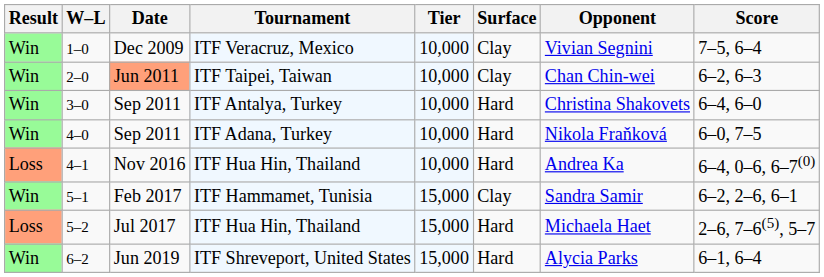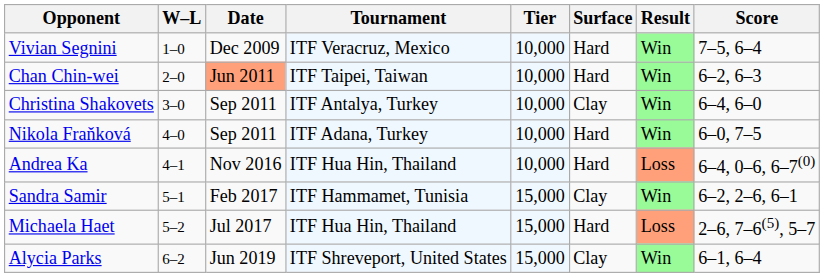 <table class="sortable wikitable">
 <tr>
-<th>Result</th>
+<th>Opponent</th>
 <th class="unsortable">W–L</th>
 <th>Date</th>
 <th>Tournament</th>
 <th>Tier</th>
 <th>Surface</th>
-<th>Opponent</th>
+<th>Result</th>
 <th class="unsortable">Score</th>
 </tr>
 <tr>
-<td style="background:#98fb98;">Win</td>
+<td> <a href='#'>Vivian Segnini</a></td>
 <td><small>1–0</small></td>
 <td>Dec 2009</td>
 <td style="background:#f0f8ff;">ITF Veracruz, Mexico</td>
 <td style="background:#f0f8ff;">10,000</td>
-<td>Clay</td>
-<td> <a href='#'>Vivian Segnini</a></td>
+<td>Hard</td>
+<td style="background:#98fb98;">Win</td>
 <td>7–5, 6–4</td>
 </tr>
 <tr>
-<td style="background:#98fb98;">Win</td>
+<td> <a href='#'>Chan Chin-wei</a></td>
 <td><small>2–0</small></td>
 <td style="background: lightsalmon;">Jun 2011</td>
 <td style="background:#f0f8ff;">ITF Taipei, Taiwan</td>
 <td style="background:#f0f8ff;">10,000</td>
-<td>Clay</td>
-<td> <a href='#'>Chan Chin-wei</a></td>
+<td>Hard</td>
+<td style="background:#98fb98;">Win</td>
 <td>6–2, 6–3</td>
 </tr>
 <tr>
-<td style="background:#98fb98;">Win</td>
+<td> <a href='#'>Christina Shakovets</a></td>
 <td><small>3–0</small></td>
 <td>Sep 2011</td>
 <td style="background:#f0f8ff;">ITF Antalya, Turkey</td>
 <td style="background:#f0f8ff;">10,000</td>
-<td>Hard</td>
-<td> <a href='#'>Christina Shakovets</a></td>
+<td>Clay</td>
+<td style="background:#98fb98;">Win</td>
 <td>6–4, 6–0</td>
 </tr>
 <tr>
-<td style="background:#98fb98;">Win</td>
+<td> <a href='#'>Nikola Fraňková</a></td>
 <td><small>4–0</small></td>
 <td>Sep 2011</td>
 <td style="background:#f0f8ff;">ITF Adana, Turkey</td>
 <td style="background:#f0f8ff;">10,000</td>
 <td>Hard</td>
-<td> <a href='#'>Nikola Fraňková</a></td>
+<td style="background:#98fb98;">Win</td>
 <td>6–0, 7–5</td>
 </tr>
 <tr>
-<td style="background:#ffa07a;">Loss</td>
+<td> <a href='#'>Andrea Ka</a></td>
 <td><small>4–1</small></td>
 <td>Nov 2016</td>
 <td style="background:#f0f8ff;">ITF Hua Hin, Thailand</td>
 <td style="background:#f0f8ff;">10,000</td>
 <td>Hard</td>
-<td> <a href='#'>Andrea Ka</a></td>
+<td style="background:#ffa07a;">Loss</td>
 <td>6–4, 0–6, 6–7<sup>(0)</sup></td>
 </tr>
 <tr>
-<td style="background:#98fb98;">Win</td>
+<td> <a href='#'>Sandra Samir</a></td>
 <td><small>5–1</small></td>
 <td>Feb 2017</td>
 <td style="background:#f0f8ff;">ITF Hammamet, Tunisia</td>
 <td style="background:#f0f8ff;">15,000</td>
 <td>Clay</td>
-<td> <a href='#'>Sandra Samir</a></td>
+<td style="background:#98fb98;">Win</td>
 <td>6–2, 2–6, 6–1</td>
 </tr>
 <tr>
-<td style="background:#ffa07a;">Loss</td>
+<td> <a href='#'>Michaela Haet</a></td>
 <td><small>5–2</small></td>
 <td>Jul 2017</td>
 <td style="background:#f0f8ff;">ITF Hua Hin, Thailand</td>
 <td style="background:#f0f8ff;">15,000</td>
 <td>Hard</td>
-<td> <a href='#'>Michaela Haet</a></td>
+<td style="background:#ffa07a;">Loss</td>
 <td>2–6, 7–6<sup>(5)</sup>, 5–7</td>
 </tr>
 <tr>
-<td style="background:#98fb98;">Win</td>
+<td> <a href='#'>Alycia Parks</a></td>
 <td><small>6–2</small></td>
 <td>Jun 2019</td>
 <td style="background:#f0f8ff;">ITF Shreveport, United States</td>
 <td style="background:#f0f8ff;">15,000</td>
-<td>Hard</td>
-<td> <a href='#'>Alycia Parks</a></td>
+<td>Clay</td>
+<td style="background:#98fb98;">Win</td>
 <td>6–1, 6–4</td>
 </tr>
 </table>
